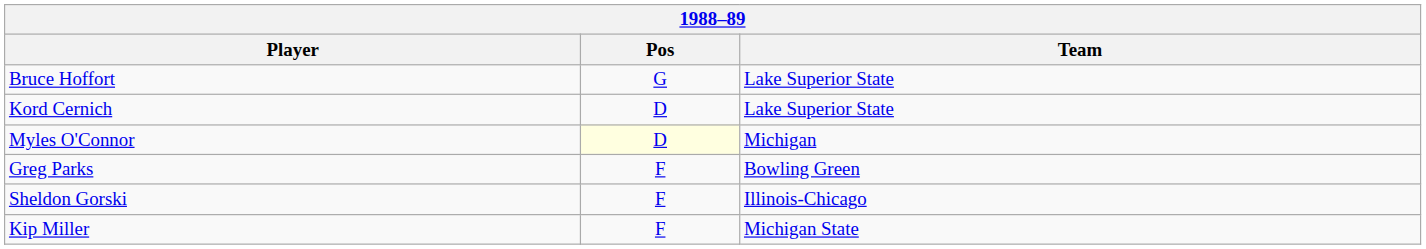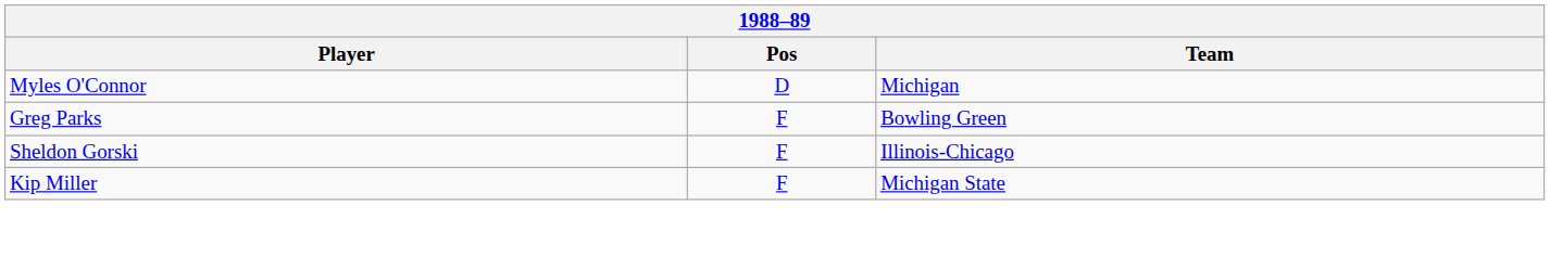 <table class="wikitable" width=95%>
 <tr>
 <th colspan=3><a href='#'>1988–89</a></th>
 </tr>
 <tr>
 <th>Player</th>
 <th>Pos</th>
 <th>Team</th>
 </tr>
 <tr>
-<td><a href='#'>Bruce Hoffort</a></td>
-<td style="text-align:center;"><a href='#'>G</a></td>
-<td><a href='#'>Lake Superior State</a></td>
-</tr>
-<tr>
-<td><a href='#'>Kord Cernich</a></td>
+<td><a href='#'>Myles O'Connor</a></td>
 <td style="text-align:center;"><a href='#'>D</a></td>
-<td><a href='#'>Lake Superior State</a></td>
-</tr>
-<tr>
-<td><a href='#'>Myles O'Connor</a></td>
-<td style="background: lightyellow; text-align:center;"><a href='#'>D</a></td>
 <td><a href='#'>Michigan</a></td>
 </tr>
 <tr>
 <td><a href='#'>Greg Parks</a></td>
 <td style="text-align:center;"><a href='#'>F</a></td>
 <td><a href='#'>Bowling Green</a></td>
 </tr>
 <tr>
 <td><a href='#'>Sheldon Gorski</a></td>
 <td style="text-align:center;"><a href='#'>F</a></td>
 <td><a href='#'>Illinois-Chicago</a></td>
 </tr>
 <tr>
 <td><a href='#'>Kip Miller</a></td>
 <td style="text-align:center;"><a href='#'>F</a></td>
 <td><a href='#'>Michigan State</a></td>
 </tr>
 </table>
